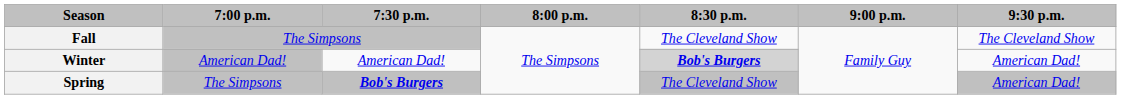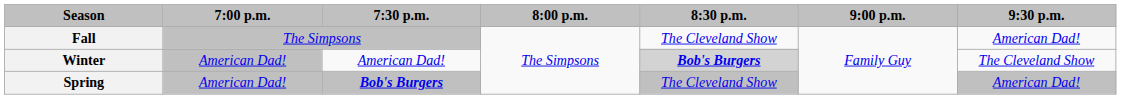 <table class="wikitable" style="width:100%;margin-right:0;text-align:center">
 <tr>
 <th style="background-color:#C0C0C0;text-align:center;width:11.5%;">Season</th>
 <th style="background-color:#C0C0C0;text-align:center;width:11.5%;">7:00 p.m.</th>
 <th style="background-color:#C0C0C0;text-align:center;width:11.5%;">7:30 p.m.</th>
 <th style="background-color:#C0C0C0;text-align:center;width:11.5%;">8:00 p.m.</th>
 <th style="background-color:#C0C0C0;text-align:center;width:11.5%;">8:30 p.m.</th>
 <th style="background-color:#C0C0C0;text-align:center;width:11.5%;">9:00 p.m.</th>
 <th style="background-color:#C0C0C0;text-align:center;width:11.5%;">9:30 p.m.</th>
 </tr>
 <tr>
 <th>Fall</th>
 <td colspan="2" style="background:#C0C0C0;"><em><a href='#'>The Simpsons</a></em> </td>
 <td rowspan="3"><em><a href='#'>The Simpsons</a></em></td>
 <td><em><a href='#'>The Cleveland Show</a></em></td>
 <td rowspan="3"><em><a href='#'>Family Guy</a></em></td>
-<td><em><a href='#'>The Cleveland Show</a></em></td>
+<td><em><a href='#'>American Dad!</a></em></td>
 </tr>
 <tr>
 <th>Winter</th>
 <td style="background:#C0C0C0;"><em><a href='#'>American Dad!</a></em> </td>
 <td><em><a href='#'>American Dad!</a></em></td>
 <td style="background: lightgrey;"><strong><em><a href='#'>Bob's Burgers</a></em></strong></td>
-<td><em><a href='#'>American Dad!</a></em></td>
+<td><em><a href='#'>The Cleveland Show</a></em></td>
 </tr>
 <tr>
 <th>Spring</th>
-<td style="background:#C0C0C0;"><em><a href='#'>The Simpsons</a></em> </td>
+<td style="background:#C0C0C0;"><em><a href='#'>American Dad!</a></em> </td>
 <td style="background:#C0C0C0;"><strong><em><a href='#'>Bob's Burgers</a></em></strong> </td>
 <td style="background:#C0C0C0;"><em><a href='#'>The Cleveland Show</a></em> </td>
 <td style="background:#C0C0C0;"><em><a href='#'>American Dad!</a></em> </td>
 </tr>
 </table>
